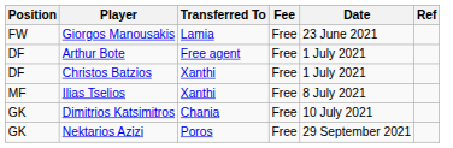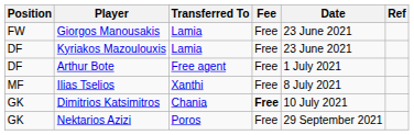 <table class="wikitable sortable">
 <tr>
 <th>Position</th>
 <th>Player</th>
 <th>Transferred To</th>
 <th>Fee</th>
 <th>Date</th>
 <th>Ref</th>
 </tr>
 <tr>
 <td>FW</td>
 <td> <a href='#'>Giorgos Manousakis</a></td>
 <td> <a href='#'>Lamia</a></td>
 <td>Free</td>
 <td>23 June 2021</td>
 <td></td>
 </tr>
 <tr>
 <td>DF</td>
-<td> <a href='#'>Arthur Bote</a></td>
-<td><a href='#'>Free agent</a></td>
+<td> <a href='#'>Kyriakos Mazoulouxis</a></td>
+<td> <a href='#'>Lamia</a></td>
 <td>Free</td>
-<td>1 July 2021</td>
+<td>23 June 2021</td>
 <td></td>
 </tr>
 <tr>
 <td>DF</td>
-<td> <a href='#'>Christos Batzios</a></td>
-<td> <a href='#'>Xanthi</a></td>
+<td> <a href='#'>Arthur Bote</a></td>
+<td><a href='#'>Free agent</a></td>
 <td>Free</td>
 <td>1 July 2021</td>
 <td></td>
 </tr>
 <tr>
 <td>MF</td>
 <td> <a href='#'>Ilias Tselios</a></td>
 <td> <a href='#'>Xanthi</a></td>
 <td>Free</td>
 <td>8 July 2021</td>
 <td></td>
 </tr>
 <tr>
 <td>GK</td>
 <td> <a href='#'>Dimitrios Katsimitros</a></td>
 <td> <a href='#'>Chania</a></td>
-<td>Free</td>
+<td><strong>Free</strong></td>
 <td>10 July 2021</td>
 <td></td>
 </tr>
 <tr>
 <td>GK</td>
 <td> <a href='#'>Nektarios Azizi</a></td>
 <td> <a href='#'>Poros</a></td>
 <td>Free</td>
 <td>29 September 2021</td>
 <td></td>
 </tr>
 </table>
